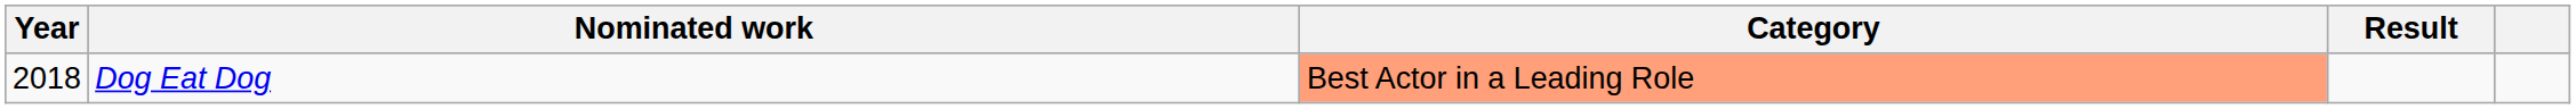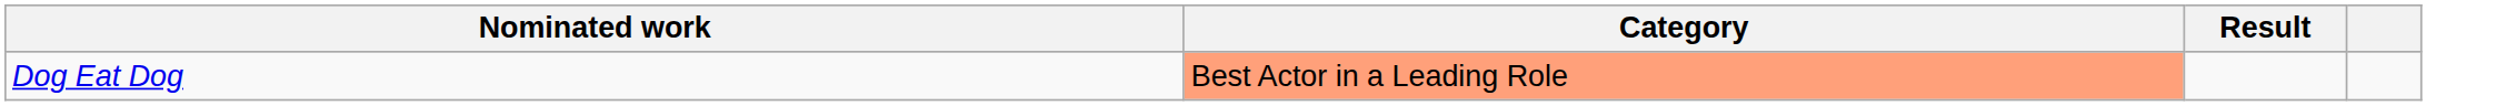 <table class="wikitable sortable">
 <tr>
-<th scope="col" style="width:1em;">Year</th>
 <th scope="col" style="width:39em;">Nominated work</th>
 <th scope="col" style="width:33em;">Category</th>
 <th scope="col" style="width:5em;">Result</th>
 <th scope="col" style="width:2em;" class="unsortable"></th>
 </tr>
 <tr>
-<td>2018</td>
 <td><em><a href='#'>Dog Eat Dog</a></em></td>
 <td style="background: lightsalmon;">Best Actor in a Leading Role</td>
 <td></td>
 <td></td>
 </tr>
 </table>
